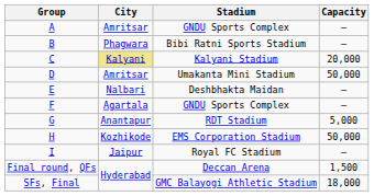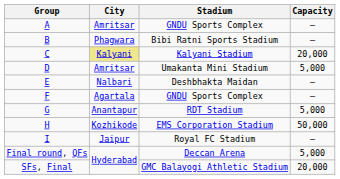 <table class="wikitable sortable" style="text-align: center; font-size:90%">
 <tr>
 <th>Group</th>
 <th class="unsortable">City</th>
 <th>Stadium</th>
 <th>Capacity</th>
 </tr>
 <tr>
 <td><a href='#'>A</a></td>
 <td><a href='#'>Amritsar</a></td>
 <td><a href='#'>GNDU</a> Sports Complex</td>
 <td>–</td>
 </tr>
 <tr>
 <td><a href='#'>B</a></td>
 <td><a href='#'>Phagwara</a></td>
 <td>Bibi Ratni Sports Stadium</td>
 <td>–</td>
 </tr>
 <tr>
 <td><a href='#'>C</a></td>
 <td style="background: khaki;"><a href='#'>Kalyani</a></td>
 <td><a href='#'>Kalyani Stadium</a></td>
 <td>20,000</td>
 </tr>
 <tr>
 <td><a href='#'>D</a></td>
 <td><a href='#'>Amritsar</a></td>
 <td>Umakanta Mini Stadium</td>
-<td>50,000</td>
+<td>5,000</td>
 </tr>
 <tr>
 <td><a href='#'>E</a></td>
 <td><a href='#'>Nalbari</a></td>
 <td>Deshbhakta Maidan</td>
 <td>–</td>
 </tr>
 <tr>
 <td><a href='#'>F</a></td>
 <td><a href='#'>Agartala</a></td>
 <td><a href='#'>GNDU</a> Sports Complex</td>
 <td>–</td>
 </tr>
 <tr>
 <td><a href='#'>G</a></td>
 <td><a href='#'>Anantapur</a></td>
 <td><a href='#'>RDT Stadium</a></td>
 <td>5,000</td>
 </tr>
 <tr>
 <td><a href='#'>H</a></td>
 <td><a href='#'>Kozhikode</a></td>
 <td><a href='#'>EMS Corporation Stadium</a></td>
 <td>50,000</td>
 </tr>
 <tr>
 <td><a href='#'>I</a></td>
 <td><a href='#'>Jaipur</a></td>
 <td>Royal FC Stadium</td>
 <td>–</td>
 </tr>
 <tr>
 <td><a href='#'>Final round</a>, <a href='#'>QFs</a></td>
 <td rowspan="2"><a href='#'>Hyderabad</a></td>
 <td><a href='#'>Deccan Arena</a></td>
-<td>1,500</td>
+<td>5,000</td>
 </tr>
 <tr>
 <td><a href='#'>SFs</a>, <a href='#'>Final</a></td>
 <td><a href='#'>GMC Balayogi Athletic Stadium</a></td>
-<td>18,000</td>
+<td>20,000</td>
 </tr>
 </table>
